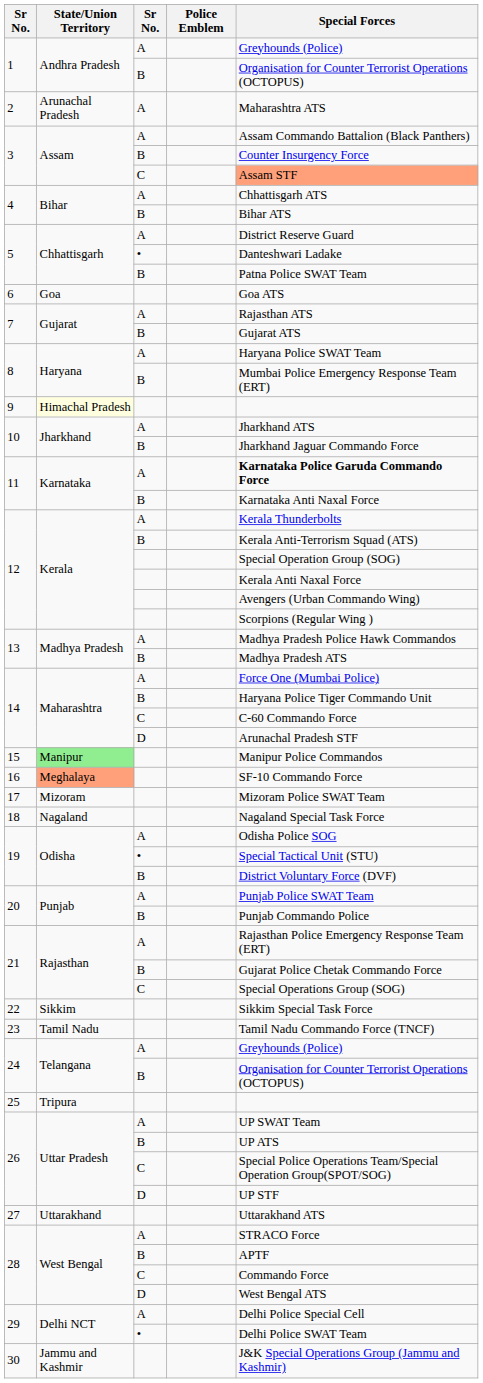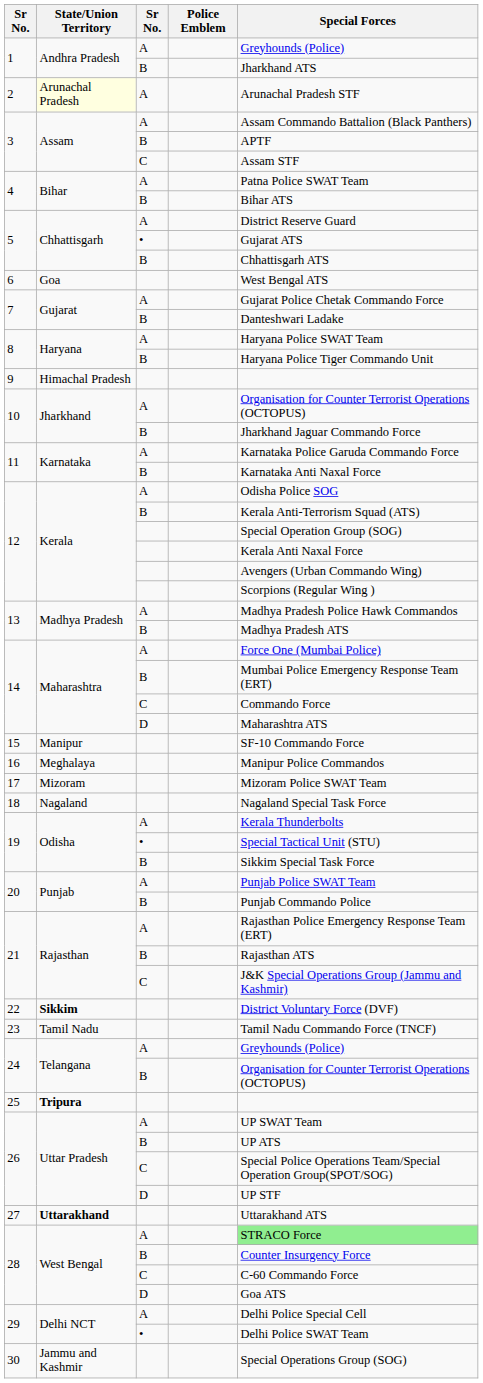 <table class="wikitable">
 <tr>
 <th>Sr No.</th>
 <th>State/Union Territory</th>
 <th>Sr No.</th>
 <th>Police Emblem</th>
 <th>Special Forces</th>
 </tr>
 <tr>
 <td rowspan="2">1</td>
 <td rowspan="2">Andhra Pradesh</td>
 <td>A</td>
 <td></td>
 <td><a href='#'>Greyhounds (Police)</a></td>
 </tr>
 <tr>
 <td>B</td>
 <td></td>
-<td><a href='#'>Organisation for Counter Terrorist Operations</a> (OCTOPUS)</td>
+<td>Jharkhand ATS</td>
 </tr>
 <tr>
 <td>2</td>
-<td>Arunachal Pradesh</td>
+<td style="background: lightyellow;">Arunachal Pradesh</td>
 <td>A</td>
 <td></td>
-<td>Maharashtra ATS</td>
+<td>Arunachal Pradesh STF</td>
 </tr>
 <tr>
 <td rowspan="3">3</td>
 <td rowspan="3">Assam</td>
 <td>A</td>
 <td></td>
 <td>Assam Commando Battalion (Black Panthers)</td>
 </tr>
 <tr>
 <td>B</td>
 <td></td>
-<td><a href='#'>Counter Insurgency Force</a></td>
+<td>APTF</td>
 </tr>
 <tr>
 <td>C</td>
 <td></td>
-<td style="background: lightsalmon;">Assam STF</td>
+<td>Assam STF</td>
 </tr>
 <tr>
 <td rowspan="2">4</td>
 <td rowspan="2">Bihar</td>
 <td>A</td>
 <td></td>
-<td>Chhattisgarh ATS</td>
+<td>Patna Police SWAT Team</td>
 </tr>
 <tr>
 <td>B</td>
 <td></td>
 <td>Bihar ATS</td>
 </tr>
 <tr>
 <td rowspan="3">5</td>
 <td rowspan="3">Chhattisgarh</td>
 <td>A</td>
 <td></td>
 <td>District Reserve Guard</td>
 </tr>
 <tr>
 <td>•</td>
 <td></td>
-<td>Danteshwari Ladake</td>
+<td>Gujarat ATS</td>
 </tr>
 <tr>
 <td>B</td>
 <td></td>
-<td>Patna Police SWAT Team</td>
+<td>Chhattisgarh ATS</td>
 </tr>
 <tr>
 <td>6</td>
 <td>Goa</td>
 <td></td>
 <td></td>
-<td>Goa ATS</td>
+<td>West Bengal ATS</td>
 </tr>
 <tr>
 <td rowspan="2">7</td>
 <td rowspan="2">Gujarat</td>
 <td>A</td>
 <td></td>
-<td>Rajasthan ATS</td>
+<td>Gujarat Police Chetak Commando Force</td>
 </tr>
 <tr>
 <td>B</td>
 <td></td>
-<td>Gujarat ATS</td>
+<td>Danteshwari Ladake</td>
 </tr>
 <tr>
 <td rowspan="2">8</td>
 <td rowspan="2">Haryana</td>
 <td>A</td>
 <td></td>
 <td>Haryana Police SWAT Team</td>
 </tr>
 <tr>
 <td>B</td>
 <td></td>
-<td>Mumbai Police Emergency Response Team (ERT)</td>
+<td>Haryana Police Tiger Commando Unit</td>
 </tr>
 <tr>
 <td>9</td>
-<td style="background: lightyellow;">Himachal Pradesh</td>
+<td>Himachal Pradesh</td>
 <td></td>
 <td></td>
 <td></td>
 </tr>
 <tr>
 <td rowspan="2">10</td>
 <td rowspan="2">Jharkhand</td>
 <td>A</td>
 <td></td>
-<td>Jharkhand ATS</td>
+<td><a href='#'>Organisation for Counter Terrorist Operations</a> (OCTOPUS)</td>
 </tr>
 <tr>
 <td>B</td>
 <td></td>
 <td>Jharkhand Jaguar Commando Force</td>
 </tr>
 <tr>
 <td rowspan="2">11</td>
 <td rowspan="2">Karnataka</td>
 <td>A</td>
 <td></td>
-<td><strong>Karnataka Police Garuda Commando Force</strong></td>
+<td>Karnataka Police Garuda Commando Force</td>
 </tr>
 <tr>
 <td>B</td>
 <td></td>
 <td>Karnataka Anti Naxal Force</td>
 </tr>
 <tr>
 <td rowspan="6">12</td>
 <td rowspan="6">Kerala</td>
 <td>A</td>
 <td></td>
-<td><a href='#'>Kerala Thunderbolts</a></td>
+<td>Odisha Police <a href='#'>SOG</a></td>
 </tr>
 <tr>
 <td>B</td>
 <td></td>
 <td>Kerala Anti-Terrorism Squad  (ATS)</td>
 </tr>
 <tr>
 <td></td>
 <td></td>
 <td>Special Operation Group (SOG)</td>
 </tr>
 <tr>
 <td></td>
 <td></td>
 <td>Kerala Anti Naxal Force</td>
 </tr>
 <tr>
 <td></td>
 <td></td>
 <td>Avengers (Urban Commando Wing)</td>
 </tr>
 <tr>
 <td></td>
 <td></td>
 <td>Scorpions (Regular Wing )</td>
 </tr>
 <tr>
 <td rowspan="2">13</td>
 <td rowspan="2">Madhya Pradesh</td>
 <td>A</td>
 <td></td>
 <td>Madhya Pradesh Police Hawk Commandos</td>
 </tr>
 <tr>
 <td>B</td>
 <td></td>
 <td>Madhya Pradesh ATS</td>
 </tr>
 <tr>
 <td rowspan="4">14</td>
 <td rowspan="4">Maharashtra</td>
 <td>A</td>
 <td></td>
 <td><a href='#'>Force One (Mumbai Police)</a></td>
 </tr>
 <tr>
 <td>B</td>
 <td></td>
-<td>Haryana Police Tiger Commando Unit</td>
+<td>Mumbai Police Emergency Response Team (ERT)</td>
 </tr>
 <tr>
 <td>C</td>
 <td></td>
-<td>C-60 Commando Force</td>
+<td>Commando Force</td>
 </tr>
 <tr>
 <td>D</td>
 <td></td>
-<td>Arunachal Pradesh STF</td>
+<td>Maharashtra ATS</td>
 </tr>
 <tr>
 <td>15</td>
-<td style="background: lightgreen;">Manipur</td>
+<td>Manipur</td>
+<td></td>
+<td></td>
+<td>SF-10 Commando Force</td>
+</tr>
+<tr>
+<td>16</td>
+<td>Meghalaya</td>
 <td></td>
 <td></td>
 <td>Manipur Police Commandos</td>
-</tr>
-<tr>
-<td>16</td>
-<td style="background: lightsalmon;">Meghalaya</td>
-<td></td>
-<td></td>
-<td>SF-10 Commando Force</td>
 </tr>
 <tr>
 <td>17</td>
 <td>Mizoram</td>
 <td></td>
 <td></td>
 <td>Mizoram Police SWAT Team</td>
 </tr>
 <tr>
 <td>18</td>
 <td>Nagaland</td>
 <td></td>
 <td></td>
 <td>Nagaland Special Task Force</td>
 </tr>
 <tr>
 <td rowspan="3">19</td>
 <td rowspan="3">Odisha</td>
 <td>A</td>
 <td></td>
-<td>Odisha Police <a href='#'>SOG</a></td>
+<td><a href='#'>Kerala Thunderbolts</a></td>
 </tr>
 <tr>
 <td>•</td>
 <td></td>
 <td><a href='#'>Special Tactical Unit</a> (STU)</td>
 </tr>
 <tr>
 <td>B</td>
 <td></td>
-<td><a href='#'>District Voluntary Force</a> (DVF)</td>
+<td>Sikkim Special Task Force</td>
 </tr>
 <tr>
 <td rowspan="2">20</td>
 <td rowspan="2">Punjab</td>
 <td>A</td>
 <td></td>
 <td><a href='#'>Punjab Police SWAT Team</a></td>
 </tr>
 <tr>
 <td>B</td>
 <td></td>
 <td>Punjab Commando Police</td>
 </tr>
 <tr>
 <td rowspan="3">21</td>
 <td rowspan="3">Rajasthan</td>
 <td>A</td>
 <td></td>
 <td>Rajasthan Police Emergency Response Team (ERT)</td>
 </tr>
 <tr>
 <td>B</td>
 <td></td>
-<td>Gujarat Police Chetak Commando Force</td>
+<td>Rajasthan ATS</td>
 </tr>
 <tr>
 <td>C</td>
 <td></td>
-<td>Special Operations Group (SOG)</td>
+<td>J&K <a href='#'>Special Operations Group (Jammu and Kashmir)</a></td>
 </tr>
 <tr>
 <td>22</td>
-<td>Sikkim</td>
+<td><strong>Sikkim</strong></td>
 <td></td>
 <td></td>
-<td>Sikkim Special Task Force</td>
+<td><a href='#'>District Voluntary Force</a> (DVF)</td>
 </tr>
 <tr>
 <td>23</td>
 <td>Tamil Nadu</td>
 <td></td>
 <td></td>
 <td>Tamil Nadu Commando Force (TNCF)</td>
 </tr>
 <tr>
 <td rowspan="2">24</td>
 <td rowspan="2">Telangana</td>
 <td>A</td>
 <td></td>
 <td><a href='#'>Greyhounds (Police)</a></td>
 </tr>
 <tr>
 <td>B</td>
 <td></td>
 <td><a href='#'>Organisation for Counter Terrorist Operations</a> (OCTOPUS)</td>
 </tr>
 <tr>
 <td>25</td>
-<td>Tripura</td>
+<td><strong>Tripura</strong></td>
 <td></td>
 <td></td>
 <td></td>
 </tr>
 <tr>
 <td rowspan="4">26</td>
 <td rowspan="4">Uttar Pradesh</td>
 <td>A</td>
 <td></td>
 <td>UP SWAT Team</td>
 </tr>
 <tr>
 <td>B</td>
 <td></td>
 <td>UP ATS</td>
 </tr>
 <tr>
 <td>C</td>
 <td></td>
 <td>Special Police Operations Team/Special Operation Group(SPOT/SOG)</td>
 </tr>
 <tr>
 <td>D</td>
 <td></td>
 <td>UP STF</td>
 </tr>
 <tr>
 <td>27</td>
-<td>Uttarakhand</td>
+<td><strong>Uttarakhand</strong></td>
 <td></td>
 <td></td>
 <td>Uttarakhand ATS</td>
 </tr>
 <tr>
 <td rowspan="4">28</td>
 <td rowspan="4">West Bengal</td>
 <td>A</td>
 <td></td>
-<td>STRACO Force</td>
+<td style="background: lightgreen;">STRACO Force</td>
 </tr>
 <tr>
 <td>B</td>
 <td></td>
-<td>APTF</td>
+<td><a href='#'>Counter Insurgency Force</a></td>
 </tr>
 <tr>
 <td>C</td>
 <td></td>
-<td>Commando Force</td>
+<td>C-60 Commando Force</td>
 </tr>
 <tr>
 <td>D</td>
 <td></td>
-<td>West Bengal ATS</td>
+<td>Goa ATS</td>
 </tr>
 <tr>
 <td rowspan="2">29</td>
 <td rowspan="2">Delhi NCT</td>
 <td>A</td>
 <td></td>
 <td>Delhi Police Special Cell</td>
 </tr>
 <tr>
 <td>•</td>
 <td></td>
 <td>Delhi Police SWAT Team</td>
 </tr>
 <tr>
 <td>30</td>
 <td>Jammu and Kashmir</td>
 <td></td>
 <td></td>
-<td>J&K <a href='#'>Special Operations Group (Jammu and Kashmir)</a></td>
+<td>Special Operations Group (SOG)</td>
 </tr>
 </table>
